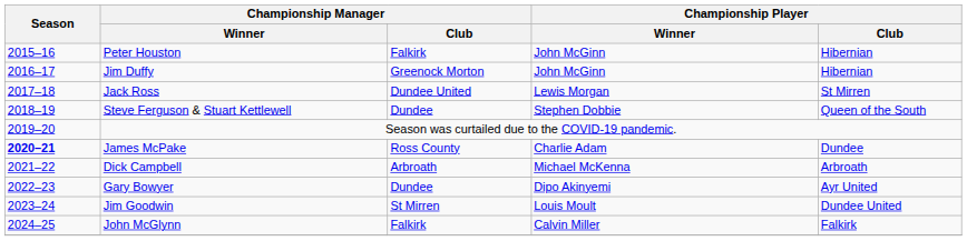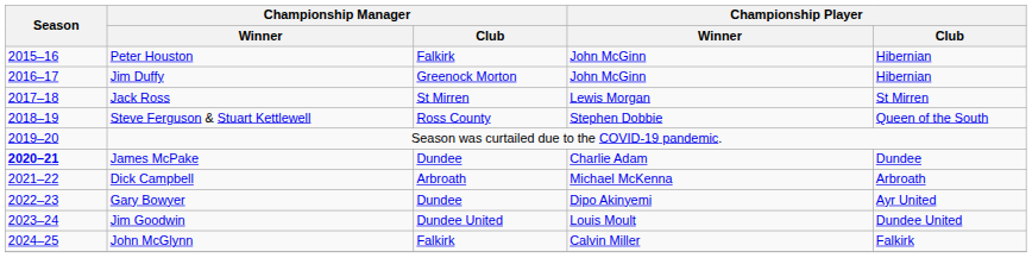 <table class="wikitable" style="text-align: left; width:100%;">
 <tr>
 <th rowspan="2" style="width:10%;">Season</th>
 <th colspan="2">Championship Manager</th>
 <th colspan="2">Championship Player</th>
 </tr>
 <tr>
 <th style="width:30%;">Winner</th>
 <th style="width:15%;">Club</th>
 <th style="width:30%;">Winner</th>
 <th style="width:15%;">Club</th>
 </tr>
 <tr>
 <td><a href='#'>2015–16</a></td>
 <td><a href='#'>Peter Houston</a></td>
 <td><a href='#'>Falkirk</a></td>
 <td><a href='#'>John McGinn</a></td>
 <td><a href='#'>Hibernian</a></td>
 </tr>
 <tr>
 <td><a href='#'>2016–17</a></td>
 <td><a href='#'>Jim Duffy</a></td>
 <td><a href='#'>Greenock Morton</a></td>
 <td><a href='#'>John McGinn</a></td>
 <td><a href='#'>Hibernian</a></td>
 </tr>
 <tr>
 <td><a href='#'>2017–18</a></td>
 <td><a href='#'>Jack Ross</a></td>
-<td><a href='#'>Dundee United</a></td>
+<td><a href='#'>St Mirren</a></td>
 <td><a href='#'>Lewis Morgan</a></td>
 <td><a href='#'>St Mirren</a></td>
 </tr>
 <tr>
 <td><a href='#'>2018–19</a></td>
 <td><a href='#'>Steve Ferguson</a> & <a href='#'>Stuart Kettlewell</a></td>
-<td><a href='#'>Dundee</a></td>
+<td><a href='#'>Ross County</a></td>
 <td><a href='#'>Stephen Dobbie</a></td>
 <td><a href='#'>Queen of the South</a></td>
 </tr>
 <tr>
 <td><a href='#'>2019–20</a></td>
 <td align="center" colspan="4">Season was curtailed due to the <a href='#'>COVID-19 pandemic</a>.</td>
 </tr>
 <tr>
 <td><strong><a href='#'>2020–21</a></strong></td>
 <td><a href='#'>James McPake</a></td>
-<td><a href='#'>Ross County</a></td>
+<td><a href='#'>Dundee</a></td>
 <td><a href='#'>Charlie Adam</a></td>
 <td><a href='#'>Dundee</a></td>
 </tr>
 <tr>
 <td><a href='#'>2021–22</a></td>
 <td><a href='#'>Dick Campbell</a></td>
 <td><a href='#'>Arbroath</a></td>
 <td><a href='#'>Michael McKenna</a></td>
 <td><a href='#'>Arbroath</a></td>
 </tr>
 <tr>
 <td><a href='#'>2022–23</a></td>
 <td><a href='#'>Gary Bowyer</a></td>
 <td><a href='#'>Dundee</a></td>
 <td><a href='#'>Dipo Akinyemi</a></td>
 <td><a href='#'>Ayr United</a></td>
 </tr>
 <tr>
 <td><a href='#'>2023–24</a></td>
 <td><a href='#'>Jim Goodwin</a></td>
-<td><a href='#'>St Mirren</a></td>
+<td><a href='#'>Dundee United</a></td>
 <td><a href='#'>Louis Moult</a></td>
 <td><a href='#'>Dundee United</a></td>
 </tr>
 <tr>
 <td><a href='#'>2024–25</a></td>
 <td><a href='#'>John McGlynn</a></td>
 <td><a href='#'>Falkirk</a></td>
 <td><a href='#'>Calvin Miller</a></td>
 <td><a href='#'>Falkirk</a></td>
 </tr>
 <tr>
 </tr>
 </table>
